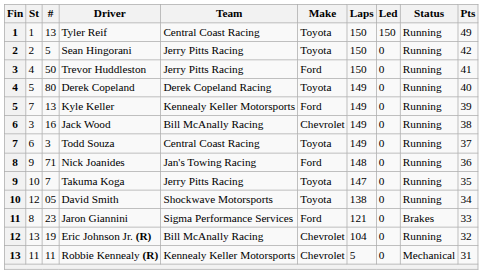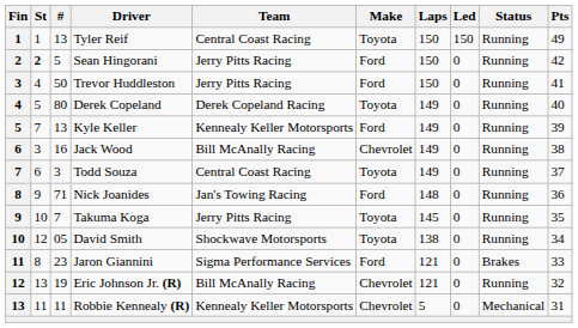 <table class="wikitable" style="font-size: 95%;">
 <tr>
 <th>Fin</th>
 <th>St</th>
 <th>#</th>
 <th>Driver</th>
 <th>Team</th>
 <th>Make</th>
 <th>Laps</th>
 <th>Led</th>
 <th>Status</th>
 <th>Pts</th>
 </tr>
 <tr>
 <th>1</th>
 <td>1</td>
 <td>13</td>
 <td>Tyler Reif</td>
 <td>Central Coast Racing</td>
 <td>Toyota</td>
 <td>150</td>
 <td>150</td>
 <td>Running</td>
 <td>49</td>
 </tr>
 <tr>
 <th>2</th>
-<td>2</td>
+<td><strong>2</strong></td>
 <td>5</td>
 <td>Sean  Hingorani</td>
 <td>Jerry Pitts Racing</td>
-<td>Toyota</td>
+<td>Ford</td>
 <td>150</td>
 <td>0</td>
 <td>Running</td>
 <td>42</td>
 </tr>
 <tr>
 <th>3</th>
 <td>4</td>
 <td>50</td>
 <td>Trevor Huddleston</td>
 <td>Jerry Pitts Racing</td>
 <td>Ford</td>
 <td>150</td>
 <td>0</td>
 <td>Running</td>
 <td>41</td>
 </tr>
 <tr>
 <th>4</th>
 <td>5</td>
 <td>80</td>
 <td>Derek Copeland</td>
 <td>Derek  Copeland Racing</td>
 <td>Toyota</td>
 <td>149</td>
 <td>0</td>
 <td>Running</td>
 <td>40</td>
 </tr>
 <tr>
 <th>5</th>
 <td>7</td>
 <td>13</td>
 <td>Kyle Keller</td>
 <td>Kennealy Keller Motorsports</td>
 <td>Ford</td>
 <td>149</td>
 <td>0</td>
 <td>Running</td>
 <td>39</td>
 </tr>
 <tr>
 <th>6</th>
 <td>3</td>
 <td>16</td>
 <td>Jack Wood</td>
 <td>Bill McAnally Racing</td>
 <td>Chevrolet</td>
 <td>149</td>
 <td>0</td>
 <td>Running</td>
 <td>38</td>
 </tr>
 <tr>
 <th>7</th>
 <td>6</td>
 <td>3</td>
 <td>Todd Souza</td>
 <td>Central Coast Racing</td>
 <td>Toyota</td>
 <td>149</td>
 <td>0</td>
 <td>Running</td>
 <td>37</td>
 </tr>
 <tr>
 <th>8</th>
 <td>9</td>
 <td>71</td>
 <td>Nick Joanides</td>
 <td>Jan's Towing Racing</td>
 <td>Ford</td>
 <td>148</td>
 <td>0</td>
 <td>Running</td>
 <td>36</td>
 </tr>
 <tr>
 <th>9</th>
 <td>10</td>
 <td>7</td>
 <td>Takuma Koga</td>
 <td>Jerry Pitts Racing</td>
 <td>Toyota</td>
-<td>147</td>
+<td>145</td>
 <td>0</td>
 <td>Running</td>
 <td>35</td>
 </tr>
 <tr>
 <th>10</th>
 <td>12</td>
 <td>05</td>
 <td>David Smith</td>
 <td>Shockwave Motorsports</td>
 <td>Toyota</td>
 <td>138</td>
 <td>0</td>
 <td>Running</td>
 <td>34</td>
 </tr>
 <tr>
 <th>11</th>
 <td>8</td>
 <td>23</td>
 <td>Jaron Giannini</td>
 <td>Sigma Performance Services</td>
 <td>Ford</td>
 <td>121</td>
 <td>0</td>
 <td>Brakes</td>
 <td>33</td>
 </tr>
 <tr>
 <th>12</th>
 <td>13</td>
 <td>19</td>
 <td>Eric Johnson Jr. <strong>(R)</strong></td>
 <td>Bill McAnally Racing</td>
 <td>Chevrolet</td>
-<td>104</td>
+<td>121</td>
 <td>0</td>
 <td>Running</td>
 <td>32</td>
 </tr>
 <tr>
 <th>13</th>
 <td>11</td>
 <td>11</td>
 <td>Robbie Kennealy <strong>(R)</strong></td>
 <td>Kennealy Keller Motorsports</td>
 <td>Chevrolet</td>
 <td>5</td>
 <td>0</td>
 <td>Mechanical</td>
 <td>31</td>
 </tr>
 <tr>
 <th colspan="10"></th>
 </tr>
 </table>
